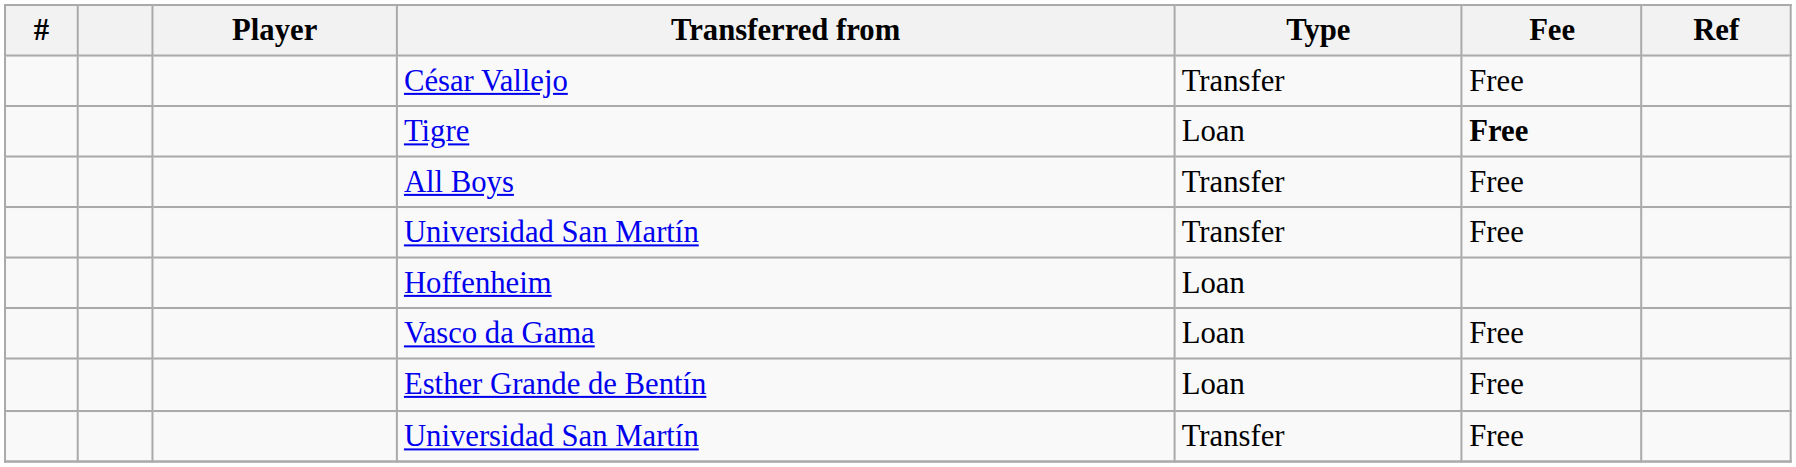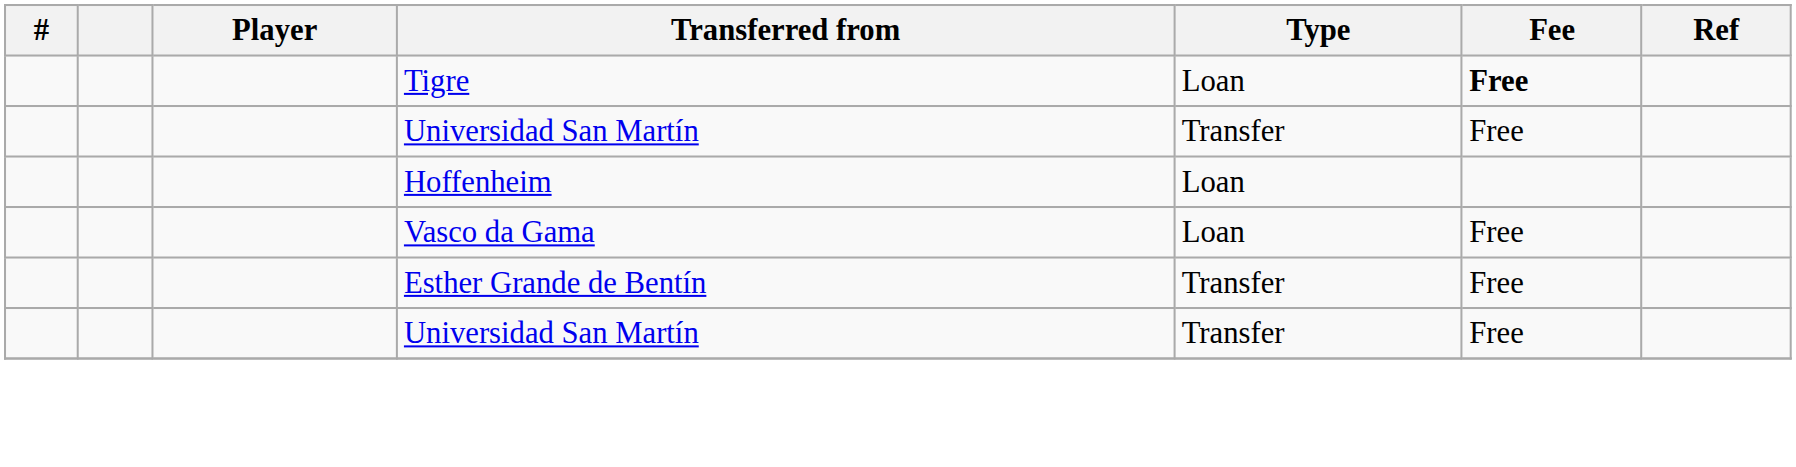 <table width=70% class="wikitable sortable" style="text-align:center; font-size:95%; text-align:left">
 <tr>
 <th><strong>#</strong></th>
 <th style="width:30px;"></th>
 <th><strong>Player </strong></th>
 <th><strong>Transferred from</strong></th>
 <th><strong>Type </strong></th>
 <th><strong>Fee</strong></th>
 <th>Ref</th>
 </tr>
 <tr>
 <td></td>
 <td align=center></td>
 <td></td>
-<td> <a href='#'>César Vallejo</a></td>
-<td>Transfer</td>
-<td>Free</td>
-<td></td>
-</tr>
-<tr>
-<td></td>
-<td align=center></td>
-<td></td>
 <td> <a href='#'>Tigre</a></td>
 <td>Loan</td>
 <td><strong>Free</strong></td>
-<td></td>
-</tr>
-<tr>
-<td></td>
-<td align=center></td>
-<td></td>
-<td> <a href='#'>All Boys</a></td>
-<td>Transfer</td>
-<td>Free</td>
 <td></td>
 </tr>
 <tr>
 <td></td>
 <td align=center></td>
 <td></td>
 <td> <a href='#'>Universidad San Martín</a></td>
 <td>Transfer</td>
 <td>Free</td>
 <td></td>
 </tr>
 <tr>
 <td></td>
 <td align=center></td>
 <td></td>
 <td> <a href='#'>Hoffenheim</a></td>
 <td>Loan</td>
 <td></td>
 <td></td>
 </tr>
 <tr>
 <td></td>
 <td align=center></td>
 <td></td>
 <td> <a href='#'>Vasco da Gama</a></td>
 <td>Loan</td>
 <td>Free</td>
 <td></td>
 </tr>
 <tr>
 <td></td>
 <td align=center></td>
 <td></td>
 <td> <a href='#'>Esther Grande de Bentín</a></td>
-<td>Loan</td>
+<td>Transfer</td>
 <td>Free</td>
 <td></td>
 </tr>
 <tr>
 <td></td>
 <td align=center></td>
 <td></td>
 <td> <a href='#'>Universidad San Martín</a></td>
 <td>Transfer</td>
 <td>Free</td>
 <td></td>
 </tr>
 <tr>
 </tr>
 </table>
